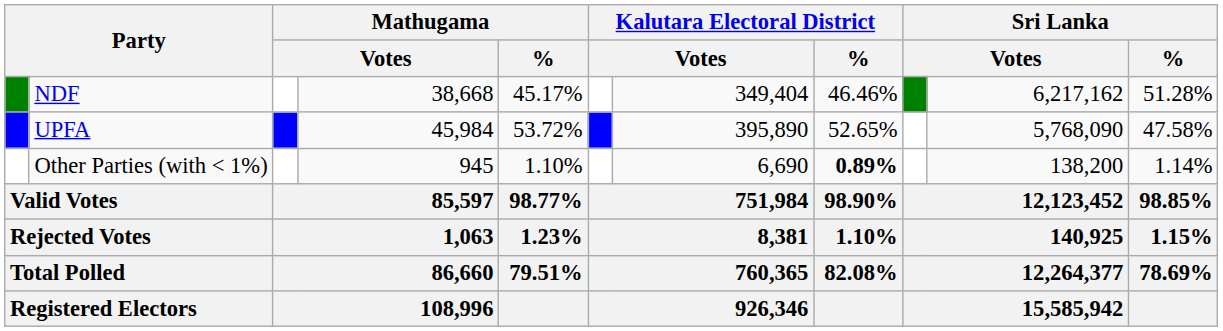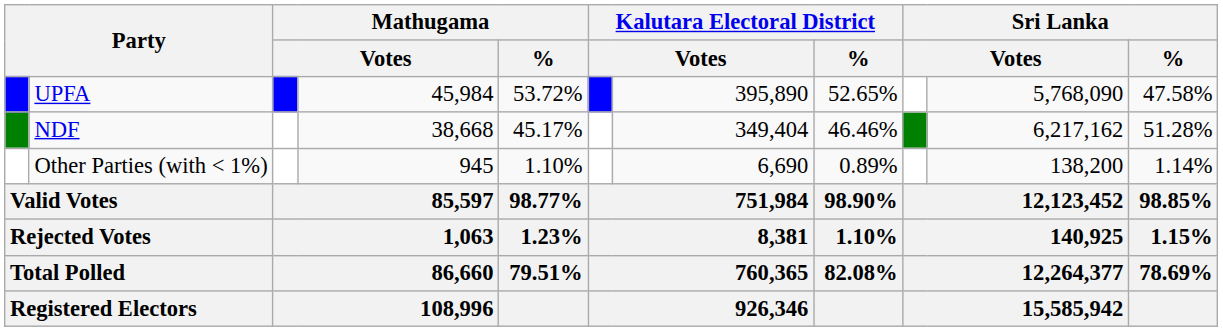 <table class="wikitable">
 <tr>
 <th colspan="2" width="144px"rowspan="2">Party</th>
 <th colspan="3" width="216px">Mathugama</th>
 <th colspan="3" width="216px"><a href='#'>Kalutara Electoral District</a></th>
 <th colspan="3" width="216px">Sri Lanka</th>
 </tr>
 <tr>
 <th colspan="2" width="144px">Votes</th>
 <th>%</th>
 <th colspan="2" width="144px">Votes</th>
 <th>%</th>
 <th colspan="2" width="144px">Votes</th>
 <th>%</th>
 </tr>
 <tr>
+<td style="background-color:blue;" width="10px"></td>
+<td style="text-align:left;"><a href='#'>UPFA</a></td>
+<td style="background-color:blue;" width="10px"></td>
+<td style="text-align:right;">45,984</td>
+<td style="text-align:right;">53.72%</td>
+<td style="background-color:blue;" width="10px"></td>
+<td style="text-align:right;">395,890</td>
+<td style="text-align:right;">52.65%</td>
+<td style="background-color:white;" width="10px"></td>
+<td style="text-align:right;">5,768,090</td>
+<td style="text-align:right;">47.58%</td>
+</tr>
+<tr>
 <td style="background-color:green;" width="10px"></td>
 <td style="text-align:left;"><a href='#'>NDF</a></td>
 <td style="background-color:white;" width="10px"></td>
 <td style="text-align:right;">38,668</td>
 <td style="text-align:right;">45.17%</td>
 <td style="background-color:white;" width="10px"></td>
 <td style="text-align:right;">349,404</td>
 <td style="text-align:right;">46.46%</td>
 <td style="background-color:green;" width="10px"></td>
 <td style="text-align:right;">6,217,162</td>
 <td style="text-align:right;">51.28%</td>
 </tr>
 <tr>
-<td style="background-color:blue;" width="10px"></td>
-<td style="text-align:left;"><a href='#'>UPFA</a></td>
-<td style="background-color:blue;" width="10px"></td>
-<td style="text-align:right;">45,984</td>
-<td style="text-align:right;">53.72%</td>
-<td style="background-color:blue;" width="10px"></td>
-<td style="text-align:right;">395,890</td>
-<td style="text-align:right;">52.65%</td>
-<td style="background-color:white;" width="10px"></td>
-<td style="text-align:right;">5,768,090</td>
-<td style="text-align:right;">47.58%</td>
-</tr>
-<tr>
 <td style="background-color:white;" width="10px"></td>
 <td style="text-align:left;">Other Parties (with < 1%)</td>
 <td style="background-color:white;" width="10px"></td>
 <td style="text-align:right;">945</td>
 <td style="text-align:right;">1.10%</td>
 <td style="background-color:white;" width="10px"></td>
 <td style="text-align:right;">6,690</td>
-<td style="text-align:right;"><strong>0.89%</strong></td>
+<td style="text-align:right;">0.89%</td>
 <td style="background-color:white;" width="10px"></td>
 <td style="text-align:right;">138,200</td>
 <td style="text-align:right;">1.14%</td>
 </tr>
 <tr>
 <th colspan="2" width="144px"style="text-align:left;">Valid Votes</th>
 <th style="text-align:right;"colspan="2" width="144px">85,597</th>
 <th style="text-align:right;">98.77%</th>
 <th style="text-align:right;"colspan="2" width="144px">751,984</th>
 <th style="text-align:right;">98.90%</th>
 <th style="text-align:right;"colspan="2" width="144px">12,123,452</th>
 <th style="text-align:right;">98.85%</th>
 </tr>
 <tr>
 <th colspan="2" width="144px"style="text-align:left;">Rejected Votes</th>
 <th style="text-align:right;"colspan="2" width="144px">1,063</th>
 <th style="text-align:right;">1.23%</th>
 <th style="text-align:right;"colspan="2" width="144px">8,381</th>
 <th style="text-align:right;">1.10%</th>
 <th style="text-align:right;"colspan="2" width="144px">140,925</th>
 <th style="text-align:right;">1.15%</th>
 </tr>
 <tr>
 <th colspan="2" width="144px"style="text-align:left;">Total Polled</th>
 <th style="text-align:right;"colspan="2" width="144px">86,660</th>
 <th style="text-align:right;">79.51%</th>
 <th style="text-align:right;"colspan="2" width="144px">760,365</th>
 <th style="text-align:right;">82.08%</th>
 <th style="text-align:right;"colspan="2" width="144px">12,264,377</th>
 <th style="text-align:right;">78.69%</th>
 </tr>
 <tr>
 <th colspan="2" width="144px"style="text-align:left;">Registered Electors</th>
 <th style="text-align:right;"colspan="2" width="144px">108,996</th>
 <th></th>
 <th style="text-align:right;"colspan="2" width="144px">926,346</th>
 <th></th>
 <th style="text-align:right;"colspan="2" width="144px">15,585,942</th>
 <th></th>
 </tr>
 </table>
